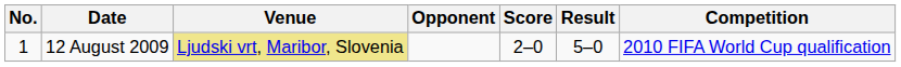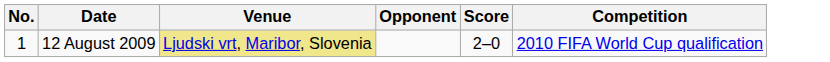 <table class="wikitable sortable">
 <tr>
 <th scope="col">No.</th>
 <th scope="col">Date</th>
 <th scope="col">Venue</th>
 <th scope="col">Opponent</th>
 <th scope="col">Score</th>
-<th scope="col">Result</th>
 <th scope="col">Competition</th>
 </tr>
 <tr>
 <td align=center>1</td>
 <td>12 August 2009</td>
 <td style="background: khaki;"><a href='#'>Ljudski vrt</a>, <a href='#'>Maribor</a>, Slovenia</td>
 <td></td>
 <td align=center>2–0</td>
-<td align=center>5–0</td>
 <td><a href='#'>2010 FIFA World Cup qualification</a></td>
 </tr>
 </table>
